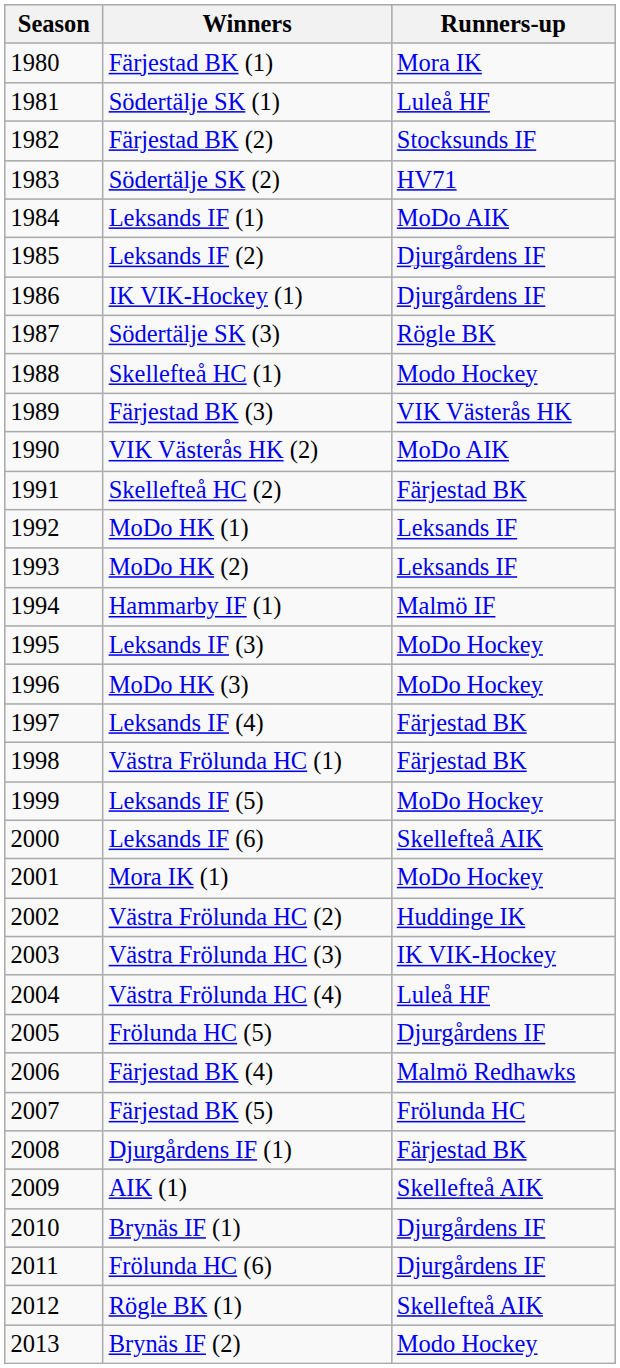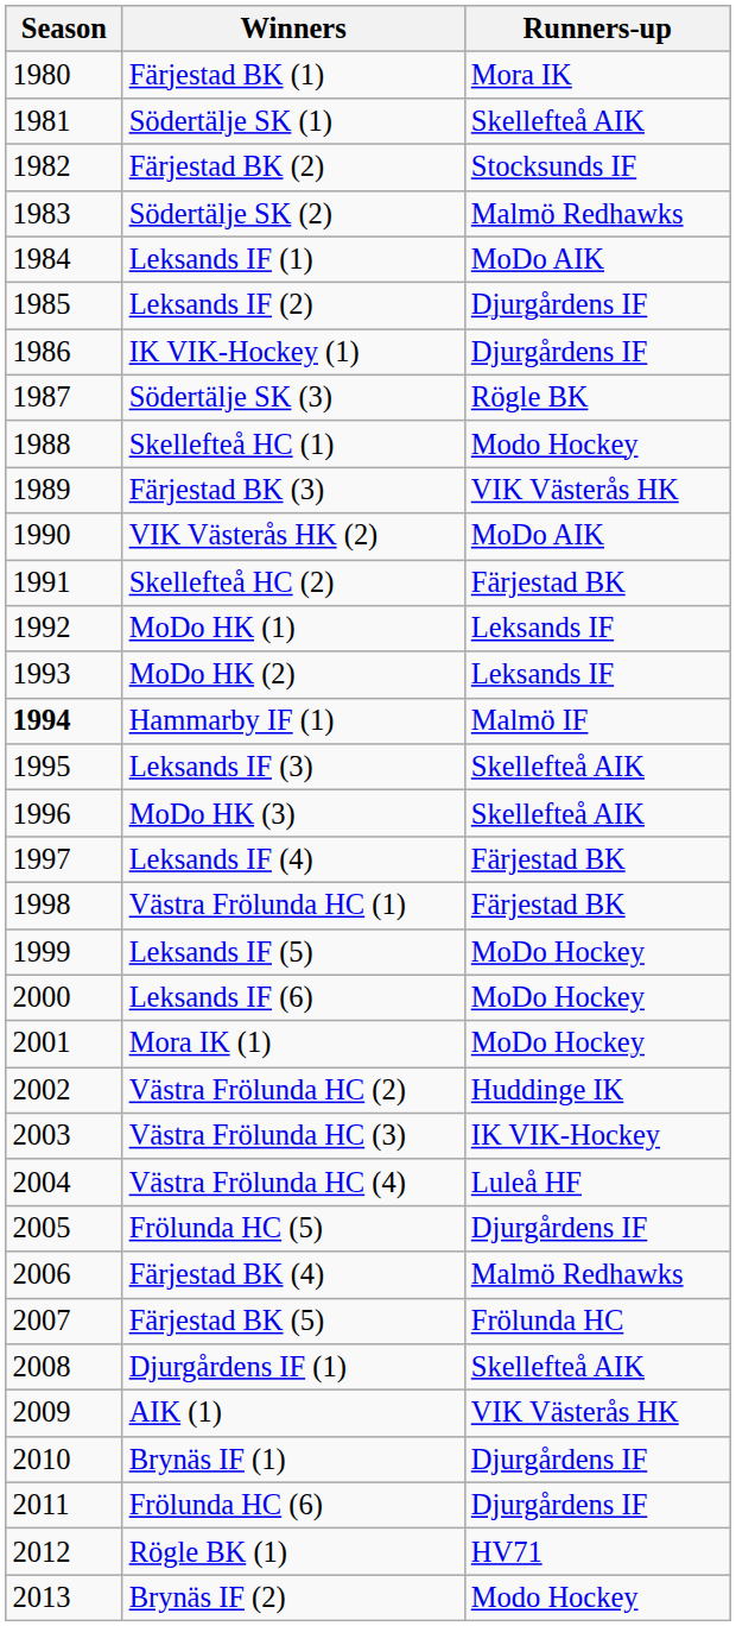 <table class="wikitable sortable" style="width:400px;">
 <tr>
 <th>Season</th>
 <th>Winners</th>
 <th>Runners-up</th>
 </tr>
 <tr>
 <td>1980</td>
 <td><a href='#'>Färjestad BK</a> (1)</td>
 <td><a href='#'>Mora IK</a></td>
 </tr>
 <tr>
 <td>1981</td>
 <td><a href='#'>Södertälje SK</a> (1)</td>
-<td><a href='#'>Luleå HF</a></td>
+<td><a href='#'>Skellefteå AIK</a></td>
 </tr>
 <tr>
 <td>1982</td>
 <td><a href='#'>Färjestad BK</a> (2)</td>
 <td><a href='#'>Stocksunds IF</a></td>
 </tr>
 <tr>
 <td>1983</td>
 <td><a href='#'>Södertälje SK</a> (2)</td>
-<td><a href='#'>HV71</a></td>
+<td><a href='#'>Malmö Redhawks</a></td>
 </tr>
 <tr>
 <td>1984</td>
 <td><a href='#'>Leksands IF</a> (1)</td>
 <td><a href='#'>MoDo AIK</a></td>
 </tr>
 <tr>
 <td>1985</td>
 <td><a href='#'>Leksands IF</a> (2)</td>
 <td><a href='#'>Djurgårdens IF</a></td>
 </tr>
 <tr>
 <td>1986</td>
 <td><a href='#'>IK VIK-Hockey</a> (1)</td>
 <td><a href='#'>Djurgårdens IF</a></td>
 </tr>
 <tr>
 <td>1987</td>
 <td><a href='#'>Södertälje SK</a> (3)</td>
 <td><a href='#'>Rögle BK</a></td>
 </tr>
 <tr>
 <td>1988</td>
 <td><a href='#'>Skellefteå HC</a> (1)</td>
 <td><a href='#'>Modo Hockey</a></td>
 </tr>
 <tr>
 <td>1989</td>
 <td><a href='#'>Färjestad BK</a> (3)</td>
 <td><a href='#'>VIK Västerås HK</a></td>
 </tr>
 <tr>
 <td>1990</td>
 <td><a href='#'>VIK Västerås HK</a> (2)</td>
 <td><a href='#'>MoDo AIK</a></td>
 </tr>
 <tr>
 <td>1991</td>
 <td><a href='#'>Skellefteå HC</a> (2)</td>
 <td><a href='#'>Färjestad BK</a></td>
 </tr>
 <tr>
 <td>1992</td>
 <td><a href='#'>MoDo HK</a> (1)</td>
 <td><a href='#'>Leksands IF</a></td>
 </tr>
 <tr>
 <td>1993</td>
 <td><a href='#'>MoDo HK</a> (2)</td>
 <td><a href='#'>Leksands IF</a></td>
 </tr>
 <tr>
-<td>1994</td>
+<td><strong>1994</strong></td>
 <td><a href='#'>Hammarby IF</a> (1)</td>
 <td><a href='#'>Malmö IF</a></td>
 </tr>
 <tr>
 <td>1995</td>
 <td><a href='#'>Leksands IF</a> (3)</td>
-<td><a href='#'>MoDo Hockey</a></td>
+<td><a href='#'>Skellefteå AIK</a></td>
 </tr>
 <tr>
 <td>1996</td>
 <td><a href='#'>MoDo HK</a> (3)</td>
-<td><a href='#'>MoDo Hockey</a></td>
+<td><a href='#'>Skellefteå AIK</a></td>
 </tr>
 <tr>
 <td>1997</td>
 <td><a href='#'>Leksands IF</a> (4)</td>
 <td><a href='#'>Färjestad BK</a></td>
 </tr>
 <tr>
 <td>1998</td>
 <td><a href='#'>Västra Frölunda HC</a> (1)</td>
 <td><a href='#'>Färjestad BK</a></td>
 </tr>
 <tr>
 <td>1999</td>
 <td><a href='#'>Leksands IF</a> (5)</td>
 <td><a href='#'>MoDo Hockey</a></td>
 </tr>
 <tr>
 <td>2000</td>
 <td><a href='#'>Leksands IF</a> (6)</td>
-<td><a href='#'>Skellefteå AIK</a></td>
+<td><a href='#'>MoDo Hockey</a></td>
 </tr>
 <tr>
 <td>2001</td>
 <td><a href='#'>Mora IK</a> (1)</td>
 <td><a href='#'>MoDo Hockey</a></td>
 </tr>
 <tr>
 <td>2002</td>
 <td><a href='#'>Västra Frölunda HC</a> (2)</td>
 <td><a href='#'>Huddinge IK</a></td>
 </tr>
 <tr>
 <td>2003</td>
 <td><a href='#'>Västra Frölunda HC</a> (3)</td>
 <td><a href='#'>IK VIK-Hockey</a></td>
 </tr>
 <tr>
 <td>2004</td>
 <td><a href='#'>Västra Frölunda HC</a> (4)</td>
 <td><a href='#'>Luleå HF</a></td>
 </tr>
 <tr>
 <td>2005</td>
 <td><a href='#'>Frölunda HC</a> (5)</td>
 <td><a href='#'>Djurgårdens IF</a></td>
 </tr>
 <tr>
 <td>2006</td>
 <td><a href='#'>Färjestad BK</a> (4)</td>
 <td><a href='#'>Malmö Redhawks</a></td>
 </tr>
 <tr>
 <td>2007</td>
 <td><a href='#'>Färjestad BK</a> (5)</td>
 <td><a href='#'>Frölunda HC</a></td>
 </tr>
 <tr>
 <td>2008</td>
 <td><a href='#'>Djurgårdens IF</a> (1)</td>
-<td><a href='#'>Färjestad BK</a></td>
+<td><a href='#'>Skellefteå AIK</a></td>
 </tr>
 <tr>
 <td>2009</td>
 <td><a href='#'>AIK</a> (1)</td>
-<td><a href='#'>Skellefteå AIK</a></td>
+<td><a href='#'>VIK Västerås HK</a></td>
 </tr>
 <tr>
 <td>2010</td>
 <td><a href='#'>Brynäs IF</a> (1)</td>
 <td><a href='#'>Djurgårdens IF</a></td>
 </tr>
 <tr>
 <td>2011</td>
 <td><a href='#'>Frölunda HC</a> (6)</td>
 <td><a href='#'>Djurgårdens IF</a></td>
 </tr>
 <tr>
 <td>2012</td>
 <td><a href='#'>Rögle BK</a> (1)</td>
-<td><a href='#'>Skellefteå AIK</a></td>
+<td><a href='#'>HV71</a></td>
 </tr>
 <tr>
 <td>2013</td>
 <td><a href='#'>Brynäs IF</a> (2)</td>
 <td><a href='#'>Modo Hockey</a></td>
 </tr>
 </table>
